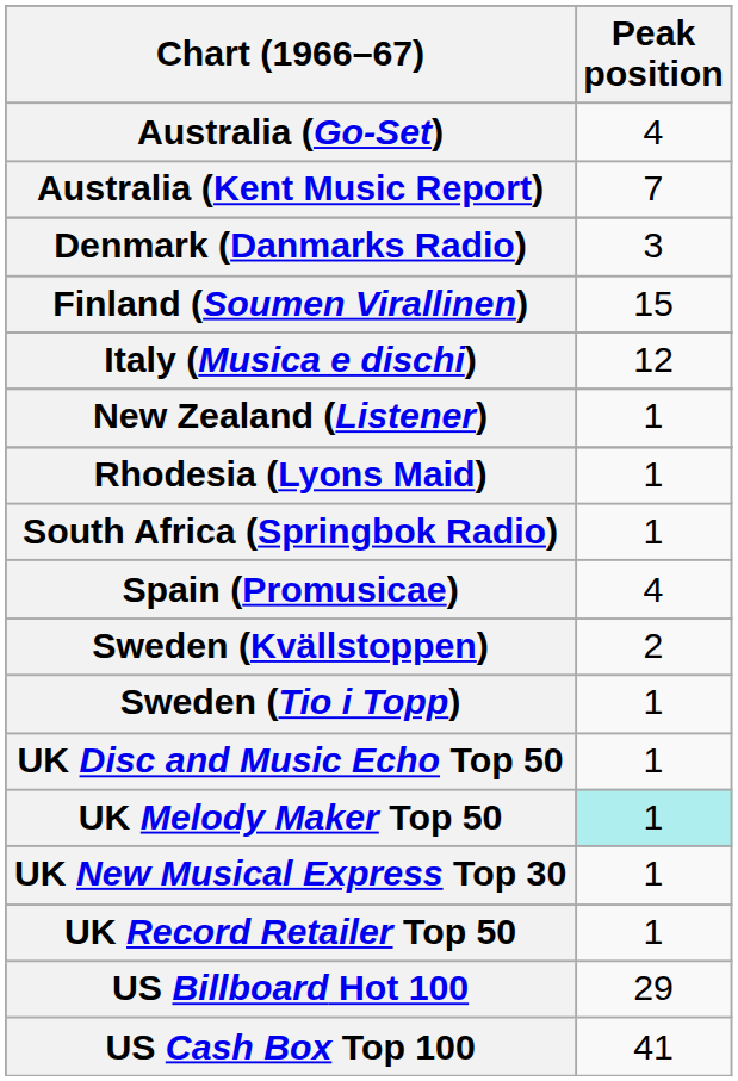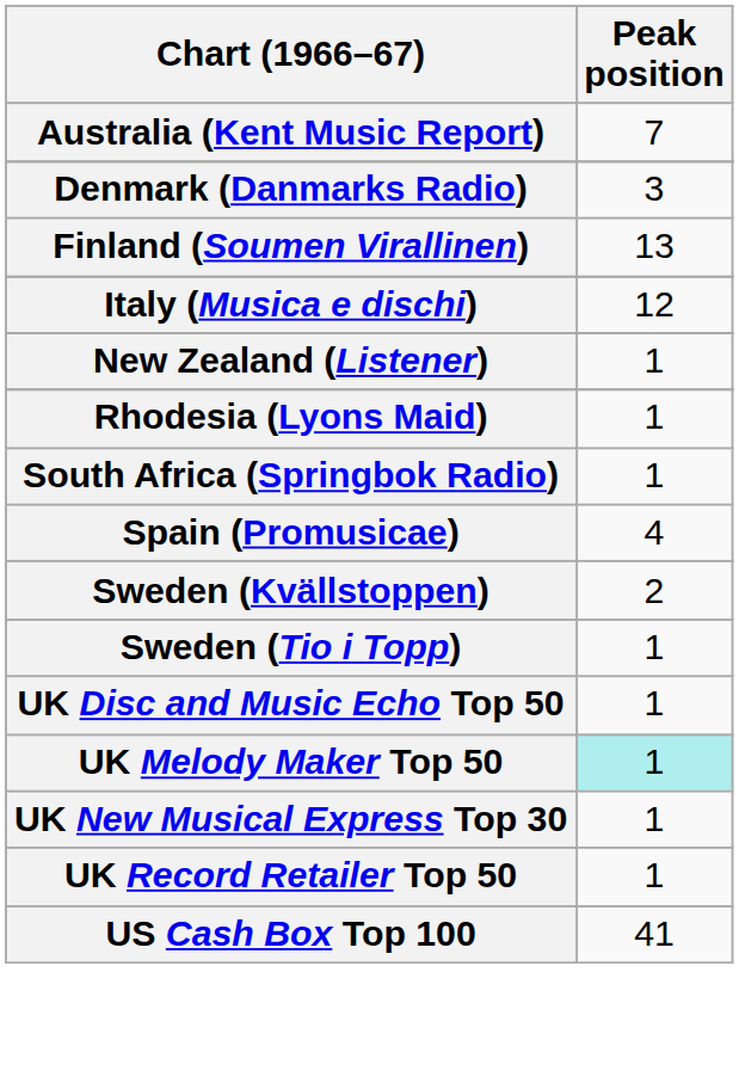 <table class="wikitable sortable plainrowheaders" style="text-align:center">
 <tr>
 <th>Chart (1966–67)</th>
 <th>Peak<br>position</th>
-</tr>
-<tr>
-<th scope="row">Australia (<em><a href='#'>Go-Set</a></em>)</th>
-<td>4</td>
 </tr>
 <tr>
 <th scope="row">Australia (<a href='#'>Kent Music Report</a>)</th>
 <td>7</td>
 </tr>
 <tr>
 </tr>
 <tr>
 </tr>
 <tr>
 </tr>
 <tr>
 </tr>
 <tr>
 <th scope="row">Denmark (<a href='#'>Danmarks Radio</a>)</th>
 <td>3</td>
 </tr>
 <tr>
 <th scope="row">Finland (<a href='#'><em>Soumen Virallinen</em></a>)</th>
-<td>15</td>
+<td>13</td>
 </tr>
 <tr>
 </tr>
 <tr>
 </tr>
 <tr>
 <th scope="row">Italy (<em><a href='#'>Musica e dischi</a></em>)</th>
 <td>12</td>
 </tr>
 <tr>
 </tr>
 <tr>
 </tr>
 <tr>
 <th scope="row">New Zealand (<em><a href='#'>Listener</a></em>)</th>
 <td>1</td>
 </tr>
 <tr>
 </tr>
 <tr>
 <th scope="row">Rhodesia (<a href='#'>Lyons Maid</a>)</th>
 <td>1</td>
 </tr>
 <tr>
 <th scope="row">South Africa (<a href='#'>Springbok Radio</a>)</th>
 <td>1</td>
 </tr>
 <tr>
 <th scope="row">Spain (<a href='#'>Promusicae</a>)</th>
 <td>4</td>
 </tr>
 <tr>
 <th scope="row">Sweden (<a href='#'>Kvällstoppen</a>)</th>
 <td>2</td>
 </tr>
 <tr>
 <th scope="row">Sweden (<em><a href='#'>Tio i Topp</a></em>)</th>
 <td>1</td>
 </tr>
 <tr>
 <th scope="row">UK <em><a href='#'>Disc and Music Echo</a></em> Top 50</th>
 <td>1</td>
 </tr>
 <tr>
 <th scope="row">UK <em><a href='#'>Melody Maker</a></em> Top 50</th>
 <td style="background: paleturquoise;">1</td>
 </tr>
 <tr>
 <th scope="row">UK <em><a href='#'>New Musical Express</a></em> Top 30</th>
 <td>1</td>
 </tr>
 <tr>
 <th scope="row">UK <em><a href='#'>Record Retailer</a></em> Top 50</th>
 <td>1</td>
 </tr>
 <tr>
-<th scope="row">US <a href='#'><em>Billboard</em> Hot 100</a></th>
-<td>29</td>
-</tr>
-<tr>
 <th scope="row">US <a href='#'><em>Cash Box</em></a> Top 100</th>
 <td>41</td>
 </tr>
 </table>
